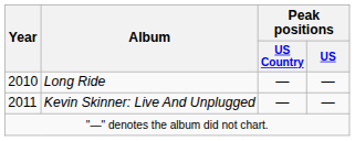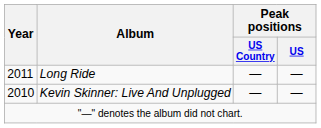 <table class="wikitable">
 <tr>
 <th rowspan="2">Year</th>
 <th rowspan="2">Album</th>
 <th colspan="2">Peak positions</th>
 </tr>
 <tr style="font-size:smaller;">
 <th style="width:45px;"><a href='#'>US Country</a></th>
 <th style="width:45px;"><a href='#'>US</a></th>
 </tr>
 <tr>
-<td>2010</td>
+<td>2011</td>
 <td><em>Long Ride</em><br></td>
 <td style="text-align:center;">—</td>
 <td style="text-align:center;">—</td>
 </tr>
 <tr>
-<td>2011</td>
+<td>2010</td>
 <td><em>Kevin Skinner: Live And Unplugged</em><br></td>
 <td style="text-align:center;">—</td>
 <td style="text-align:center;">—</td>
 </tr>
 <tr>
 <td style="text-align:center;" colspan="8"><small>"—" denotes the album did not chart.</small></td>
 </tr>
 </table>
